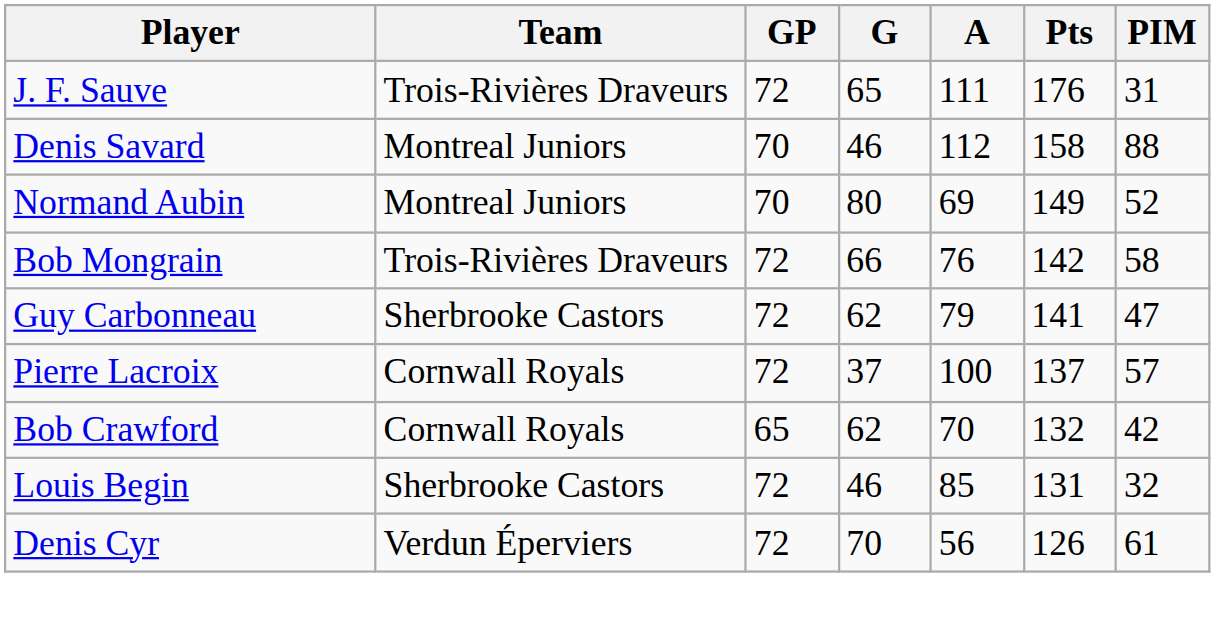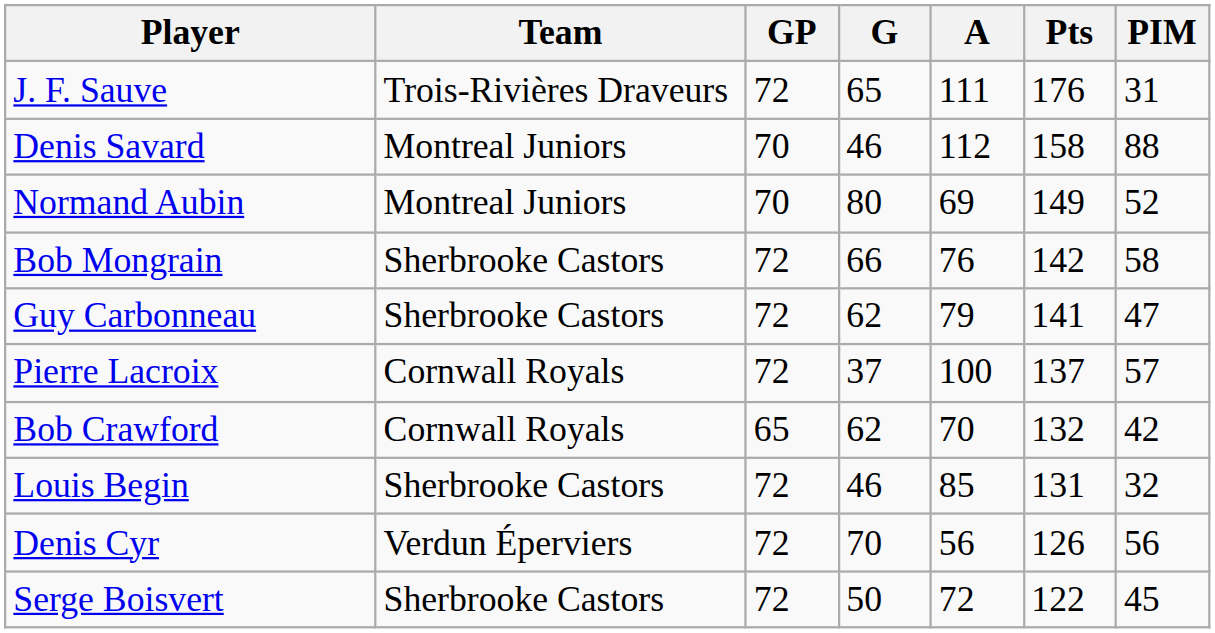 <table class="wikitable">
 <tr>
 <th bgcolor="#DDDDFF" width="30%">Player</th>
 <th bgcolor="#DDDDFF" width="30%">Team</th>
 <th bgcolor="#DDDDFF" width="7.5%">GP</th>
 <th bgcolor="#DDDDFF" width="7.5%">G</th>
 <th bgcolor="#DDDDFF" width="7.5%">A</th>
 <th bgcolor="#DDDDFF" width="7.5%">Pts</th>
 <th bgcolor="#DDDDFF" width="7.5%">PIM</th>
 </tr>
 <tr>
 <td><a href='#'>J. F. Sauve</a></td>
 <td>Trois-Rivières Draveurs</td>
 <td>72</td>
 <td>65</td>
 <td>111</td>
 <td>176</td>
 <td>31</td>
 </tr>
 <tr>
 <td><a href='#'>Denis Savard</a></td>
 <td>Montreal Juniors</td>
 <td>70</td>
 <td>46</td>
 <td>112</td>
 <td>158</td>
 <td>88</td>
 </tr>
 <tr>
 <td><a href='#'>Normand Aubin</a></td>
 <td>Montreal Juniors</td>
 <td>70</td>
 <td>80</td>
 <td>69</td>
 <td>149</td>
 <td>52</td>
 </tr>
 <tr>
 <td><a href='#'>Bob Mongrain</a></td>
-<td>Trois-Rivières Draveurs</td>
+<td>Sherbrooke Castors</td>
 <td>72</td>
 <td>66</td>
 <td>76</td>
 <td>142</td>
 <td>58</td>
 </tr>
 <tr>
 <td><a href='#'>Guy Carbonneau</a></td>
 <td>Sherbrooke Castors</td>
 <td>72</td>
 <td>62</td>
 <td>79</td>
 <td>141</td>
 <td>47</td>
 </tr>
 <tr>
 <td><a href='#'>Pierre Lacroix</a></td>
 <td>Cornwall Royals</td>
 <td>72</td>
 <td>37</td>
 <td>100</td>
 <td>137</td>
 <td>57</td>
 </tr>
 <tr>
 <td><a href='#'>Bob Crawford</a></td>
 <td>Cornwall Royals</td>
 <td>65</td>
 <td>62</td>
 <td>70</td>
 <td>132</td>
 <td>42</td>
 </tr>
 <tr>
 <td><a href='#'>Louis Begin</a></td>
 <td>Sherbrooke Castors</td>
 <td>72</td>
 <td>46</td>
 <td>85</td>
 <td>131</td>
 <td>32</td>
 </tr>
 <tr>
 <td><a href='#'>Denis Cyr</a></td>
 <td>Verdun Éperviers</td>
 <td>72</td>
 <td>70</td>
 <td>56</td>
 <td>126</td>
-<td>61</td>
+<td>56</td>
+</tr>
+<tr>
+<td><a href='#'>Serge Boisvert</a></td>
+<td>Sherbrooke Castors</td>
+<td>72</td>
+<td>50</td>
+<td>72</td>
+<td>122</td>
+<td>45</td>
 </tr>
 </table>
